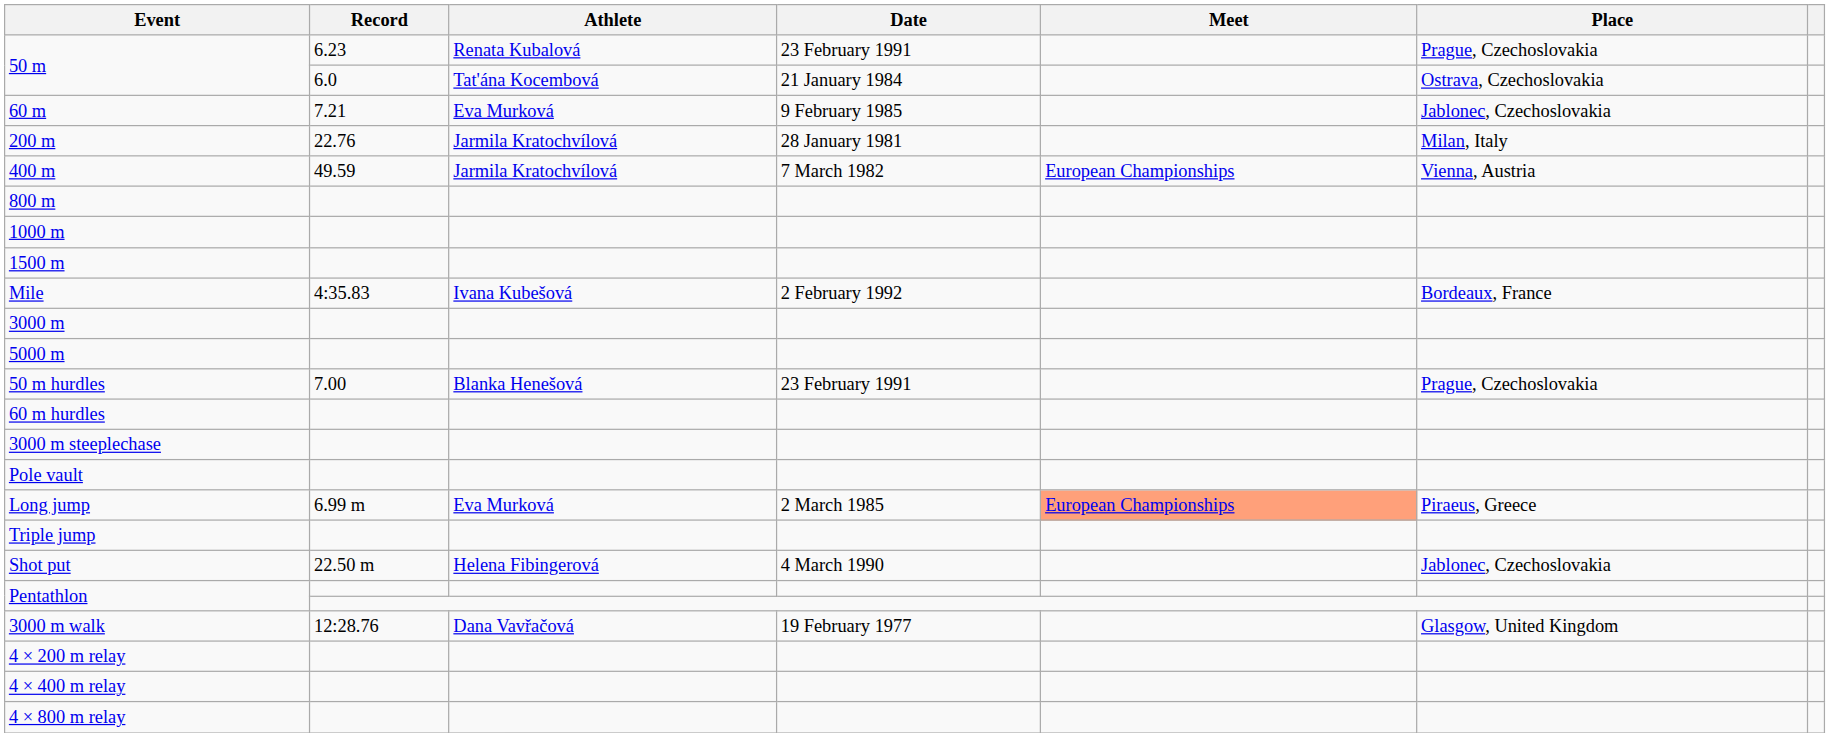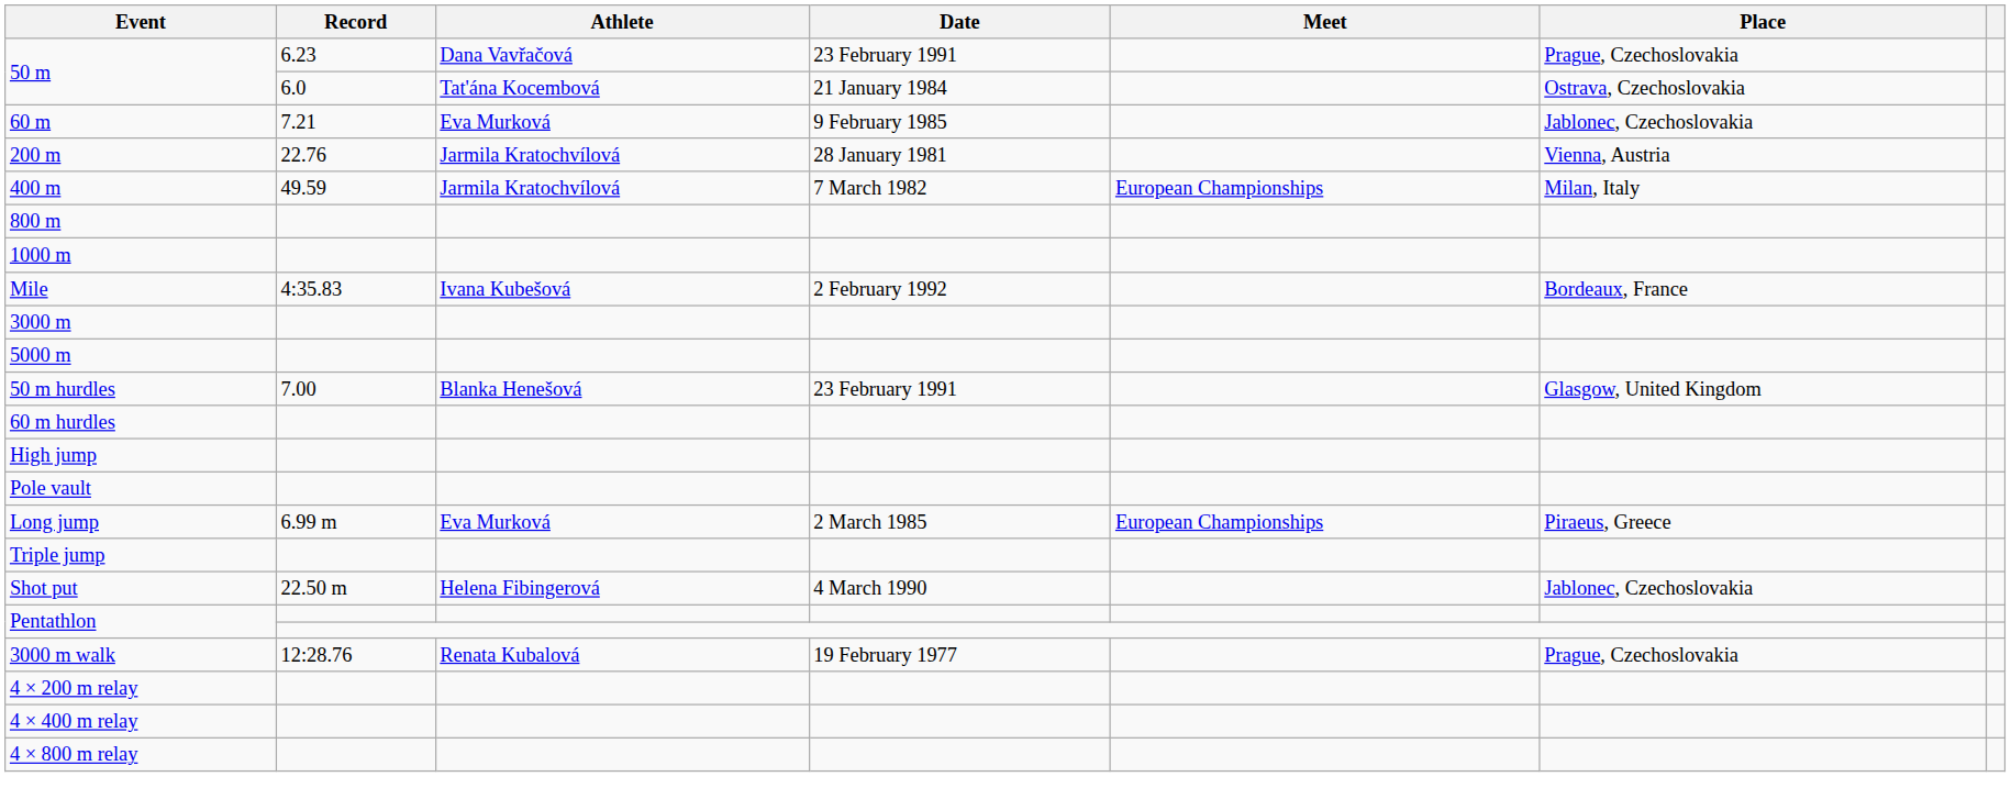 <table class="wikitable" style="font-size:95%; width: 95%;">
 <tr>
 <th>Event</th>
 <th>Record</th>
 <th>Athlete</th>
 <th>Date</th>
 <th>Meet</th>
 <th>Place</th>
 <th></th>
 </tr>
 <tr>
 <td rowspan=2><a href='#'>50 m</a></td>
 <td>6.23</td>
-<td><a href='#'>Renata Kubalová</a></td>
+<td><a href='#'>Dana Vavřačová</a></td>
 <td>23 February 1991</td>
 <td></td>
 <td><a href='#'>Prague</a>, Czechoslovakia</td>
 <td></td>
 </tr>
 <tr>
 <td>6.0 </td>
 <td><a href='#'>Tat'ána Kocembová</a></td>
 <td>21 January 1984</td>
 <td></td>
 <td><a href='#'>Ostrava</a>, Czechoslovakia</td>
 <td></td>
 </tr>
 <tr>
 <td><a href='#'>60 m</a></td>
 <td>7.21</td>
 <td><a href='#'>Eva Murková</a></td>
 <td>9 February 1985</td>
 <td></td>
 <td><a href='#'>Jablonec</a>, Czechoslovakia</td>
 <td></td>
 </tr>
 <tr>
 <td><a href='#'>200 m</a></td>
 <td>22.76</td>
 <td><a href='#'>Jarmila Kratochvílová</a></td>
 <td>28 January 1981</td>
 <td></td>
-<td><a href='#'>Milan</a>, Italy</td>
+<td><a href='#'>Vienna</a>, Austria</td>
 <td></td>
 </tr>
 <tr>
 <td><a href='#'>400 m</a></td>
 <td>49.59</td>
 <td><a href='#'>Jarmila Kratochvílová</a></td>
 <td>7 March 1982</td>
 <td><a href='#'>European Championships</a></td>
-<td><a href='#'>Vienna</a>, Austria</td>
+<td><a href='#'>Milan</a>, Italy</td>
 <td></td>
 </tr>
 <tr>
 <td><a href='#'>800 m</a></td>
 <td></td>
 <td></td>
 <td></td>
 <td></td>
 <td></td>
 <td></td>
 </tr>
 <tr>
 <td><a href='#'>1000 m</a></td>
-<td></td>
-<td></td>
-<td></td>
-<td></td>
-<td></td>
-<td></td>
-</tr>
-<tr>
-<td><a href='#'>1500 m</a></td>
 <td></td>
 <td></td>
 <td></td>
 <td></td>
 <td></td>
 <td></td>
 </tr>
 <tr>
 <td><a href='#'>Mile</a></td>
 <td>4:35.83</td>
 <td><a href='#'>Ivana Kubešová</a></td>
 <td>2 February 1992</td>
 <td></td>
 <td><a href='#'>Bordeaux</a>, France</td>
 <td></td>
 </tr>
 <tr>
 <td><a href='#'>3000 m</a></td>
 <td></td>
 <td></td>
 <td></td>
 <td></td>
 <td></td>
 <td></td>
 </tr>
 <tr>
 <td><a href='#'>5000 m</a></td>
 <td></td>
 <td></td>
 <td></td>
 <td></td>
 <td></td>
 <td></td>
 </tr>
 <tr>
 <td><a href='#'>50 m hurdles</a></td>
 <td>7.00</td>
 <td><a href='#'>Blanka Henešová</a></td>
 <td>23 February 1991</td>
 <td></td>
-<td><a href='#'>Prague</a>, Czechoslovakia</td>
+<td><a href='#'>Glasgow</a>, United Kingdom</td>
 <td></td>
 </tr>
 <tr>
 <td><a href='#'>60 m hurdles</a></td>
 <td></td>
 <td></td>
 <td></td>
 <td></td>
 <td></td>
 <td></td>
 </tr>
 <tr>
-<td><a href='#'>3000 m steeplechase</a></td>
+<td><a href='#'>High jump</a></td>
 <td></td>
 <td></td>
 <td></td>
 <td></td>
 <td></td>
 <td></td>
 </tr>
 <tr>
 <td><a href='#'>Pole vault</a></td>
 <td></td>
 <td></td>
 <td></td>
 <td></td>
 <td></td>
 <td></td>
 </tr>
 <tr>
 <td><a href='#'>Long jump</a></td>
 <td>6.99 m</td>
 <td><a href='#'>Eva Murková</a></td>
 <td>2 March 1985</td>
-<td style="background: lightsalmon;"><a href='#'>European Championships</a></td>
+<td><a href='#'>European Championships</a></td>
 <td><a href='#'>Piraeus</a>, Greece</td>
 <td></td>
 </tr>
 <tr>
 <td><a href='#'>Triple jump</a></td>
 <td></td>
 <td></td>
 <td></td>
 <td></td>
 <td></td>
 <td></td>
 </tr>
 <tr>
 <td><a href='#'>Shot put</a></td>
 <td>22.50 m </td>
 <td><a href='#'>Helena Fibingerová</a></td>
 <td>4 March 1990</td>
 <td></td>
 <td><a href='#'>Jablonec</a>, Czechoslovakia</td>
 <td></td>
 </tr>
 <tr>
 <td rowspan=2><a href='#'>Pentathlon</a></td>
 <td></td>
 <td></td>
 <td></td>
 <td></td>
 <td></td>
 <td></td>
 </tr>
 <tr>
 <td colspan=5></td>
 <td></td>
 </tr>
 <tr>
 <td><a href='#'>3000 m walk</a></td>
 <td>12:28.76</td>
-<td><a href='#'>Dana Vavřačová</a></td>
+<td><a href='#'>Renata Kubalová</a></td>
 <td>19 February 1977</td>
 <td></td>
-<td><a href='#'>Glasgow</a>, United Kingdom</td>
+<td><a href='#'>Prague</a>, Czechoslovakia</td>
 <td></td>
 </tr>
 <tr>
 <td><a href='#'>4 × 200 m relay</a></td>
 <td></td>
 <td></td>
 <td></td>
 <td></td>
 <td></td>
 <td></td>
 </tr>
 <tr>
 <td><a href='#'>4 × 400 m relay</a></td>
 <td></td>
 <td></td>
 <td></td>
 <td></td>
 <td></td>
 <td></td>
 </tr>
 <tr>
 <td><a href='#'>4 × 800 m relay</a></td>
 <td></td>
 <td></td>
 <td></td>
 <td></td>
 <td></td>
 </tr>
 </table>
